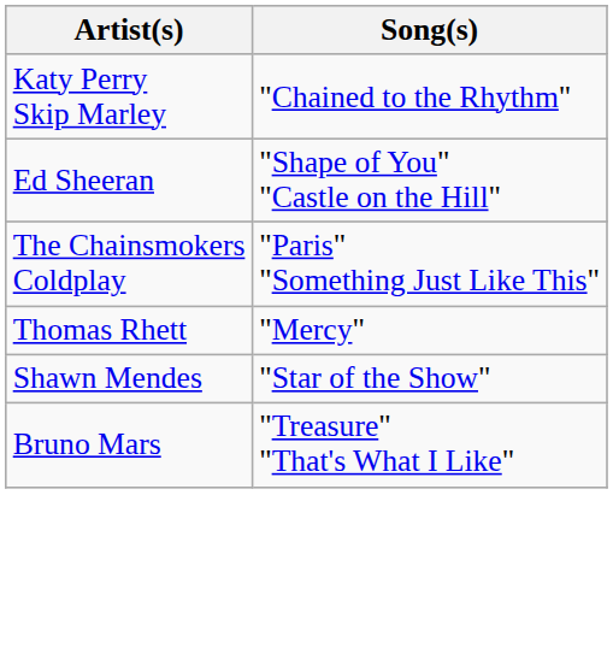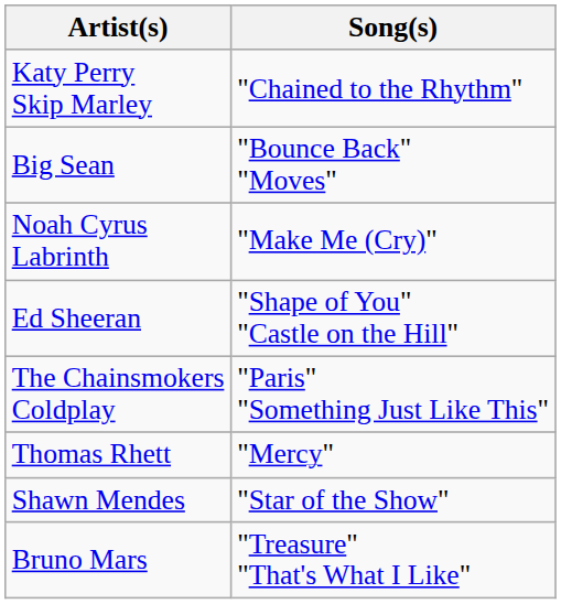 <table class="wikitable sortable">
 <tr>
 <th>Artist(s)</th>
 <th>Song(s)</th>
 </tr>
 <tr>
 <td><a href='#'>Katy Perry</a><br><a href='#'>Skip Marley</a></td>
 <td>"<a href='#'>Chained to the Rhythm</a>"</td>
+</tr>
+<tr>
+<td><a href='#'>Big Sean</a></td>
+<td>"<a href='#'>Bounce Back</a>"<br>"<a href='#'>Moves</a>"</td>
+</tr>
+<tr>
+<td><a href='#'>Noah Cyrus</a> <br> <a href='#'>Labrinth</a></td>
+<td>"<a href='#'>Make Me (Cry)</a>"</td>
 </tr>
 <tr>
 <td><a href='#'>Ed Sheeran</a></td>
 <td>"<a href='#'>Shape of You</a>"<br>"<a href='#'>Castle on the Hill</a>"</td>
 </tr>
 <tr>
 <td><a href='#'>The Chainsmokers</a><br><a href='#'>Coldplay</a></td>
 <td>"<a href='#'>Paris</a>"<br>"<a href='#'>Something Just Like This</a>"</td>
 </tr>
 <tr>
 <td><a href='#'>Thomas Rhett</a></td>
 <td>"<a href='#'>Mercy</a>"</td>
 </tr>
 <tr>
 <td><a href='#'>Shawn Mendes</a></td>
 <td>"<a href='#'>Star of the Show</a>"</td>
 </tr>
 <tr>
 <td><a href='#'>Bruno Mars</a></td>
 <td>"<a href='#'>Treasure</a>"<br>"<a href='#'>That's What I Like</a>"</td>
 </tr>
 </table>
